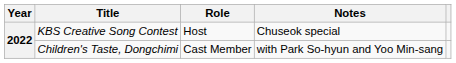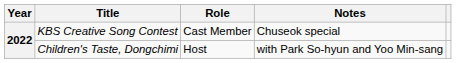 <table class="wikitable plainrowheaders">
 <tr>
 <th scope="col">Year</th>
 <th scope="col">Title</th>
 <th scope="col">Role</th>
 <th scope="col">Notes</th>
 <th scope="col" class="unsortable"></th>
 </tr>
 <tr>
 <th scope="row" rowspan=2>2022</th>
 <td><em>KBS Creative Song Contest</em></td>
-<td>Host</td>
+<td>Cast Member</td>
 <td>Chuseok special</td>
 <td></td>
 </tr>
 <tr>
 <td><em>Children's Taste, Dongchimi</em></td>
-<td>Cast Member</td>
+<td>Host</td>
 <td>with Park So-hyun and Yoo Min-sang</td>
 <td></td>
 </tr>
 </table>
